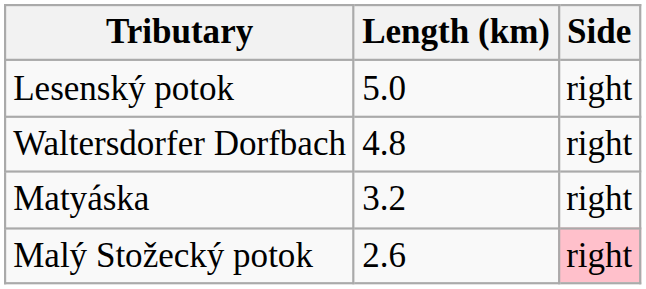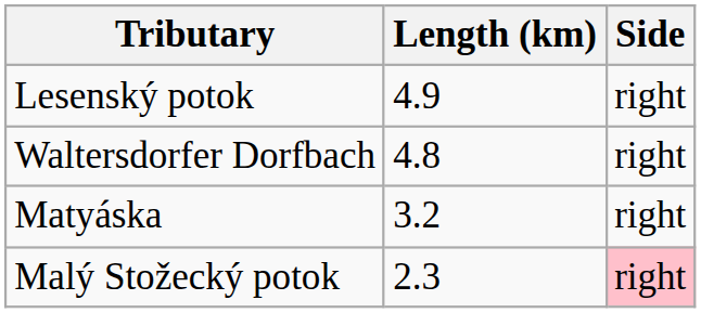 <table class="wikitable">
 <tr>
 <th>Tributary</th>
 <th>Length (km)</th>
 <th>Side</th>
 </tr>
 <tr>
 <td>Lesenský potok</td>
-<td>5.0</td>
+<td>4.9</td>
 <td>right</td>
 </tr>
 <tr>
 <td>Waltersdorfer Dorfbach</td>
 <td>4.8</td>
 <td>right</td>
 </tr>
 <tr>
 <td>Matyáska</td>
 <td>3.2</td>
 <td>right</td>
 </tr>
 <tr>
 <td>Malý Stožecký potok</td>
-<td>2.6</td>
+<td>2.3</td>
 <td style="background: pink;">right</td>
 </tr>
 </table>
